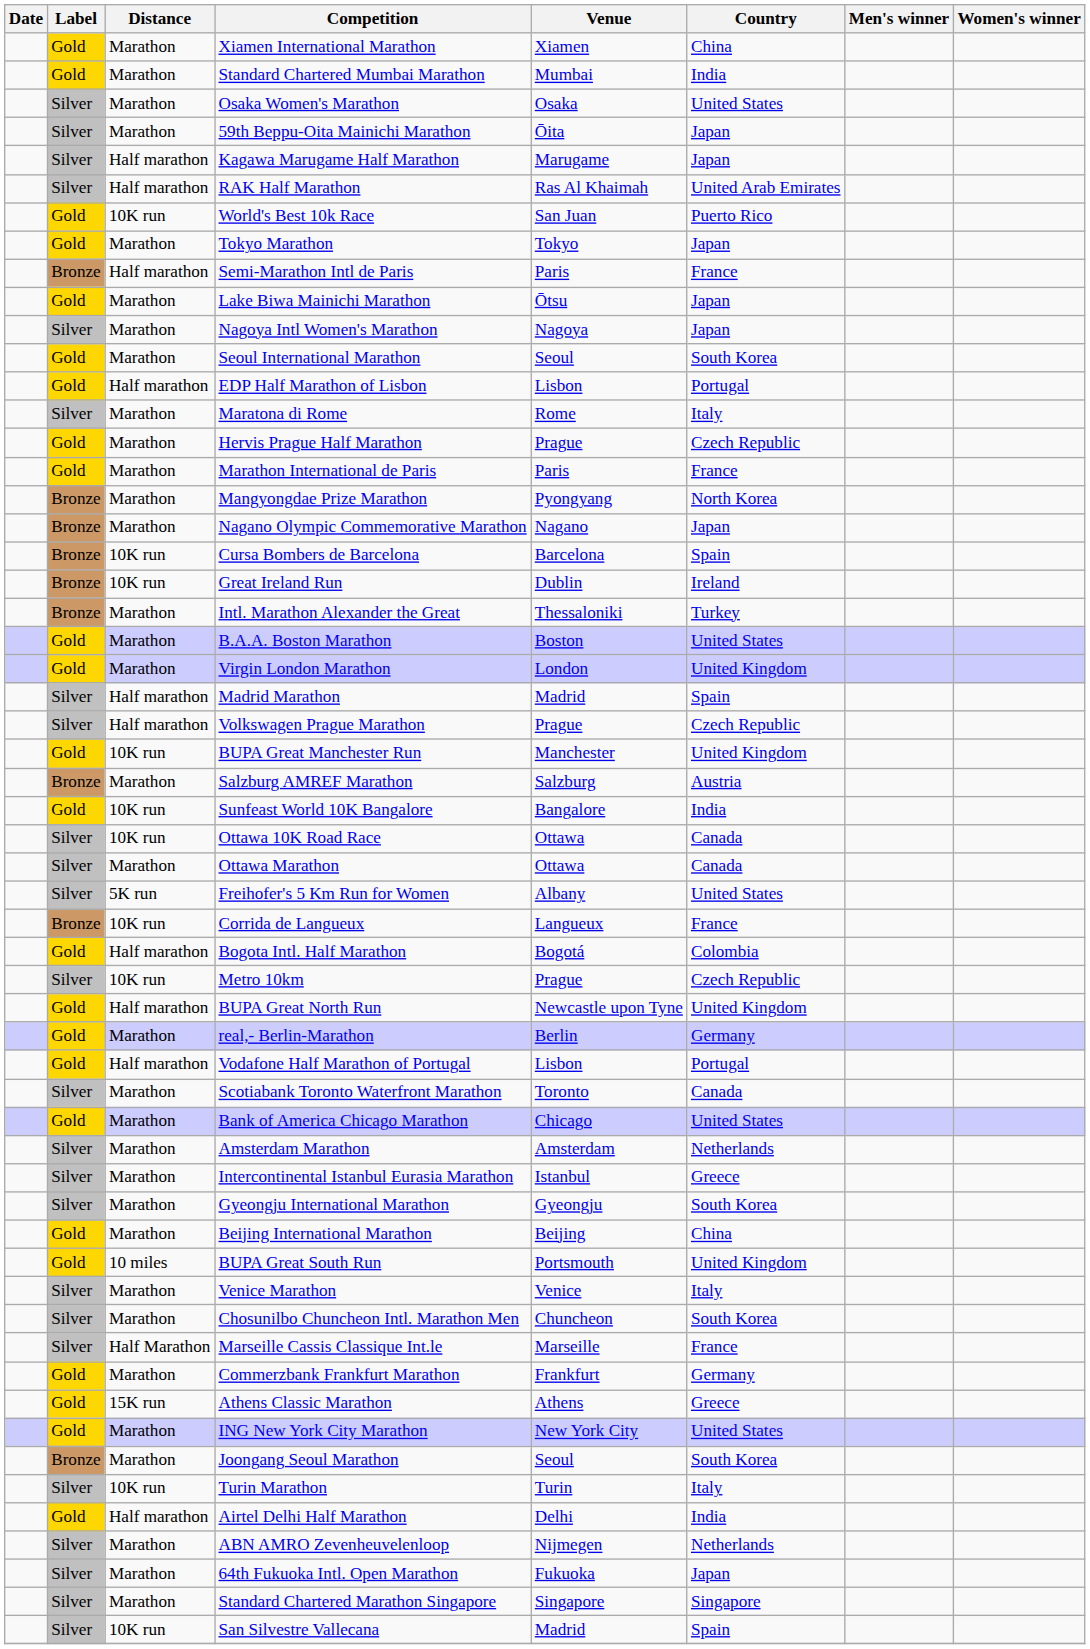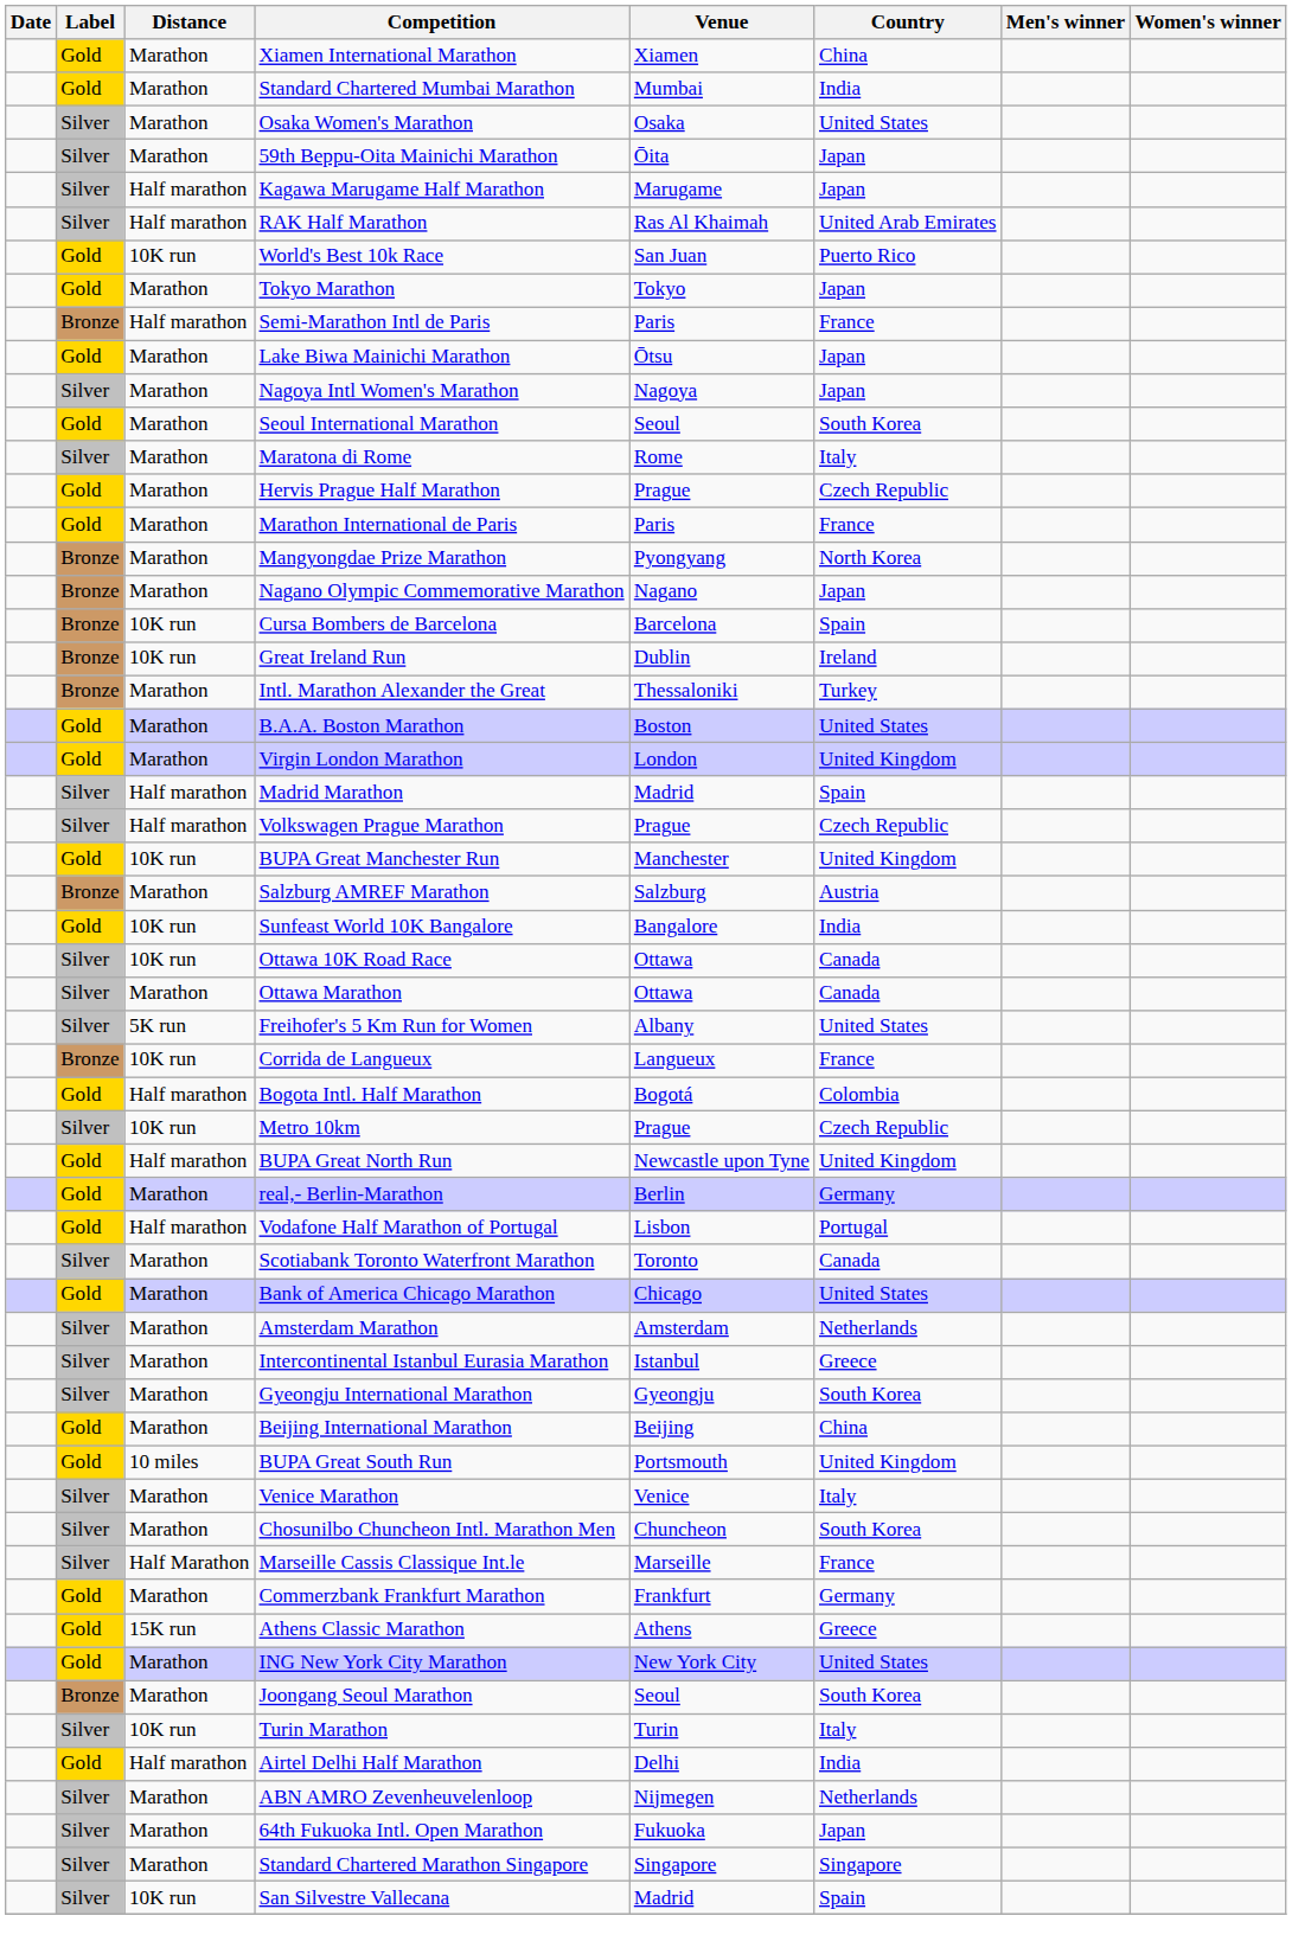 <table class="wikitable sortable" style="font-size:80%">
 <tr>
 <th>Date</th>
 <th>Label</th>
 <th>Distance</th>
 <th>Competition</th>
 <th>Venue</th>
 <th>Country</th>
 <th>Men's winner</th>
 <th>Women's winner</th>
 </tr>
 <tr>
 <td></td>
 <td bgcolor=gold>Gold</td>
 <td>Marathon</td>
 <td><a href='#'>Xiamen International Marathon</a></td>
 <td><a href='#'>Xiamen</a></td>
 <td><a href='#'>China</a></td>
 <td></td>
 <td></td>
 </tr>
 <tr>
 <td></td>
 <td bgcolor=gold>Gold</td>
 <td>Marathon</td>
 <td><a href='#'>Standard Chartered Mumbai Marathon</a></td>
 <td><a href='#'>Mumbai</a></td>
 <td><a href='#'>India</a></td>
 <td></td>
 <td></td>
 </tr>
 <tr>
 <td></td>
 <td bgcolor=silver>Silver</td>
 <td>Marathon</td>
 <td><a href='#'>Osaka Women's Marathon</a></td>
 <td><a href='#'>Osaka</a></td>
 <td><a href='#'>United States</a></td>
 <td></td>
 <td></td>
 </tr>
 <tr>
 <td></td>
 <td bgcolor=silver>Silver</td>
 <td>Marathon</td>
 <td><a href='#'>59th Beppu-Oita Mainichi Marathon</a></td>
 <td><a href='#'>Ōita</a></td>
 <td><a href='#'>Japan</a></td>
 <td></td>
 <td></td>
 </tr>
 <tr>
 <td></td>
 <td bgcolor=silver>Silver</td>
 <td>Half marathon</td>
 <td><a href='#'>Kagawa Marugame Half Marathon</a></td>
 <td><a href='#'>Marugame</a></td>
 <td><a href='#'>Japan</a></td>
 <td></td>
 <td></td>
 </tr>
 <tr>
 <td></td>
 <td bgcolor=silver>Silver</td>
 <td>Half marathon</td>
 <td><a href='#'>RAK Half Marathon</a></td>
 <td><a href='#'>Ras Al Khaimah</a></td>
 <td><a href='#'>United Arab Emirates</a></td>
 <td></td>
 <td></td>
 </tr>
 <tr>
 <td></td>
 <td bgcolor=gold>Gold</td>
 <td>10K run</td>
 <td><a href='#'>World's Best 10k Race</a></td>
 <td><a href='#'>San Juan</a></td>
 <td><a href='#'>Puerto Rico</a></td>
 <td></td>
 <td></td>
 </tr>
 <tr>
 <td></td>
 <td bgcolor=gold>Gold</td>
 <td>Marathon</td>
 <td><a href='#'>Tokyo Marathon</a></td>
 <td><a href='#'>Tokyo</a></td>
 <td><a href='#'>Japan</a></td>
 <td></td>
 <td></td>
 </tr>
 <tr>
 <td></td>
 <td bgcolor=cc9966>Bronze</td>
 <td>Half marathon</td>
 <td><a href='#'>Semi-Marathon Intl de Paris</a></td>
 <td><a href='#'>Paris</a></td>
 <td><a href='#'>France</a></td>
 <td></td>
 <td></td>
 </tr>
 <tr>
 <td></td>
 <td bgcolor=gold>Gold</td>
 <td>Marathon</td>
 <td><a href='#'>Lake Biwa Mainichi Marathon</a></td>
 <td><a href='#'>Ōtsu</a></td>
 <td><a href='#'>Japan</a></td>
 <td></td>
 <td></td>
 </tr>
 <tr>
 <td></td>
 <td bgcolor=silver>Silver</td>
 <td>Marathon</td>
 <td><a href='#'>Nagoya Intl Women's Marathon</a></td>
 <td><a href='#'>Nagoya</a></td>
 <td><a href='#'>Japan</a></td>
 <td></td>
 <td></td>
 </tr>
 <tr>
 <td></td>
 <td bgcolor=gold>Gold</td>
 <td>Marathon</td>
 <td><a href='#'>Seoul International Marathon</a></td>
 <td><a href='#'>Seoul</a></td>
 <td><a href='#'>South Korea</a></td>
-<td></td>
-<td></td>
-</tr>
-<tr>
-<td></td>
-<td bgcolor=gold>Gold</td>
-<td>Half marathon</td>
-<td><a href='#'>EDP Half Marathon of Lisbon</a></td>
-<td><a href='#'>Lisbon</a></td>
-<td><a href='#'>Portugal</a></td>
 <td></td>
 <td></td>
 </tr>
 <tr>
 <td></td>
 <td bgcolor=silver>Silver</td>
 <td>Marathon</td>
 <td><a href='#'>Maratona di Rome</a></td>
 <td><a href='#'>Rome</a></td>
 <td><a href='#'>Italy</a></td>
 <td></td>
 <td></td>
 </tr>
 <tr>
 <td></td>
 <td bgcolor=gold>Gold</td>
 <td>Marathon</td>
 <td><a href='#'>Hervis Prague Half Marathon</a></td>
 <td><a href='#'>Prague</a></td>
 <td><a href='#'>Czech Republic</a></td>
 <td></td>
 <td></td>
 </tr>
 <tr>
 <td></td>
 <td bgcolor=gold>Gold</td>
 <td>Marathon</td>
 <td><a href='#'>Marathon International de Paris</a></td>
 <td><a href='#'>Paris</a></td>
 <td><a href='#'>France</a></td>
 <td></td>
 <td></td>
 </tr>
 <tr>
 <td></td>
 <td bgcolor=cc9966>Bronze</td>
 <td>Marathon</td>
 <td><a href='#'>Mangyongdae Prize Marathon</a></td>
 <td><a href='#'>Pyongyang</a></td>
 <td><a href='#'>North Korea</a></td>
 <td></td>
 <td></td>
 </tr>
 <tr>
 <td></td>
 <td bgcolor=cc9966>Bronze</td>
 <td>Marathon</td>
 <td><a href='#'>Nagano Olympic Commemorative Marathon</a></td>
 <td><a href='#'>Nagano</a></td>
 <td><a href='#'>Japan</a></td>
 <td></td>
 <td></td>
 </tr>
 <tr>
 <td></td>
 <td bgcolor=cc9966>Bronze</td>
 <td>10K run</td>
 <td><a href='#'>Cursa Bombers de Barcelona</a></td>
 <td><a href='#'>Barcelona</a></td>
 <td><a href='#'>Spain</a></td>
 <td></td>
 <td></td>
 </tr>
 <tr>
 <td></td>
 <td bgcolor=cc9966>Bronze</td>
 <td>10K run</td>
 <td><a href='#'>Great Ireland Run</a></td>
 <td><a href='#'>Dublin</a></td>
 <td><a href='#'>Ireland</a></td>
 <td></td>
 <td></td>
 </tr>
 <tr>
 <td></td>
 <td bgcolor=cc9966>Bronze</td>
 <td>Marathon</td>
 <td><a href='#'>Intl. Marathon Alexander the Great</a></td>
 <td><a href='#'>Thessaloniki</a></td>
 <td><a href='#'>Turkey</a></td>
 <td></td>
 <td></td>
 </tr>
 <tr bgcolor=ccccff>
 <td></td>
 <td bgcolor=gold>Gold</td>
 <td>Marathon</td>
 <td><a href='#'>B.A.A. Boston Marathon</a></td>
 <td><a href='#'>Boston</a></td>
 <td><a href='#'>United States</a></td>
 <td></td>
 <td></td>
 </tr>
 <tr bgcolor=ccccff>
 <td></td>
 <td bgcolor=gold>Gold</td>
 <td>Marathon</td>
 <td><a href='#'>Virgin London Marathon</a></td>
 <td><a href='#'>London</a></td>
 <td><a href='#'>United Kingdom</a></td>
 <td></td>
 <td></td>
 </tr>
 <tr>
 <td></td>
 <td bgcolor=silver>Silver</td>
 <td>Half marathon</td>
 <td><a href='#'>Madrid Marathon</a></td>
 <td><a href='#'>Madrid</a></td>
 <td><a href='#'>Spain</a></td>
 <td></td>
 <td></td>
 </tr>
 <tr>
 <td></td>
 <td bgcolor=silver>Silver</td>
 <td>Half marathon</td>
 <td><a href='#'>Volkswagen Prague Marathon</a></td>
 <td><a href='#'>Prague</a></td>
 <td><a href='#'>Czech Republic</a></td>
 <td></td>
 <td></td>
 </tr>
 <tr>
 <td></td>
 <td bgcolor=gold>Gold</td>
 <td>10K run</td>
 <td><a href='#'>BUPA Great Manchester Run</a></td>
 <td><a href='#'>Manchester</a></td>
 <td><a href='#'>United Kingdom</a></td>
 <td></td>
 <td></td>
 </tr>
 <tr>
 <td></td>
 <td bgcolor=cc9966>Bronze</td>
 <td>Marathon</td>
 <td><a href='#'>Salzburg AMREF Marathon</a></td>
 <td><a href='#'>Salzburg</a></td>
 <td><a href='#'>Austria</a></td>
 <td></td>
 <td></td>
 </tr>
 <tr>
 <td></td>
 <td bgcolor=gold>Gold</td>
 <td>10K run</td>
 <td><a href='#'>Sunfeast World 10K Bangalore</a></td>
 <td><a href='#'>Bangalore</a></td>
 <td><a href='#'>India</a></td>
 <td></td>
 <td></td>
 </tr>
 <tr>
 <td></td>
 <td bgcolor=silver>Silver</td>
 <td>10K run</td>
 <td><a href='#'>Ottawa 10K Road Race</a></td>
 <td><a href='#'>Ottawa</a></td>
 <td><a href='#'>Canada</a></td>
 <td></td>
 <td></td>
 </tr>
 <tr>
 <td></td>
 <td bgcolor=silver>Silver</td>
 <td>Marathon</td>
 <td><a href='#'>Ottawa Marathon</a></td>
 <td><a href='#'>Ottawa</a></td>
 <td><a href='#'>Canada</a></td>
 <td></td>
 <td></td>
 </tr>
 <tr>
 <td></td>
 <td bgcolor=silver>Silver</td>
 <td>5K run</td>
 <td><a href='#'>Freihofer's 5 Km Run for Women</a></td>
 <td><a href='#'>Albany</a></td>
 <td><a href='#'>United States</a></td>
 <td></td>
 <td></td>
 </tr>
 <tr>
 <td></td>
 <td bgcolor=cc9966>Bronze</td>
 <td>10K run</td>
 <td><a href='#'>Corrida de Langueux</a></td>
 <td><a href='#'>Langueux</a></td>
 <td><a href='#'>France</a></td>
 <td></td>
 <td></td>
 </tr>
 <tr>
 <td></td>
 <td bgcolor=gold>Gold</td>
 <td>Half marathon</td>
 <td><a href='#'>Bogota Intl. Half Marathon</a></td>
 <td><a href='#'>Bogotá</a></td>
 <td><a href='#'>Colombia</a></td>
 <td></td>
 <td></td>
 </tr>
 <tr>
 <td></td>
 <td bgcolor=silver>Silver</td>
 <td>10K run</td>
 <td><a href='#'>Metro 10km</a></td>
 <td><a href='#'>Prague</a></td>
 <td><a href='#'>Czech Republic</a></td>
 <td></td>
 <td></td>
 </tr>
 <tr>
 <td></td>
 <td bgcolor=gold>Gold</td>
 <td>Half marathon</td>
 <td><a href='#'>BUPA Great North Run</a></td>
 <td><a href='#'>Newcastle upon Tyne</a></td>
 <td><a href='#'>United Kingdom</a></td>
 <td></td>
 <td></td>
 </tr>
 <tr bgcolor=ccccff>
 <td></td>
 <td bgcolor=gold>Gold</td>
 <td>Marathon</td>
 <td><a href='#'>real,- Berlin-Marathon</a></td>
 <td><a href='#'>Berlin</a></td>
 <td><a href='#'>Germany</a></td>
 <td></td>
 <td></td>
 </tr>
 <tr>
 <td></td>
 <td bgcolor=gold>Gold</td>
 <td>Half marathon</td>
 <td><a href='#'>Vodafone Half Marathon of Portugal</a></td>
 <td><a href='#'>Lisbon</a></td>
 <td><a href='#'>Portugal</a></td>
 <td></td>
 <td></td>
 </tr>
 <tr>
 <td></td>
 <td bgcolor=silver>Silver</td>
 <td>Marathon</td>
 <td><a href='#'>Scotiabank Toronto Waterfront Marathon</a></td>
 <td><a href='#'>Toronto</a></td>
 <td><a href='#'>Canada</a></td>
 <td></td>
 <td></td>
 </tr>
 <tr bgcolor=ccccff>
 <td></td>
 <td bgcolor=gold>Gold</td>
 <td>Marathon</td>
 <td><a href='#'>Bank of America Chicago Marathon</a></td>
 <td><a href='#'>Chicago</a></td>
 <td><a href='#'>United States</a></td>
 <td></td>
 <td></td>
 </tr>
 <tr>
 <td></td>
 <td bgcolor=silver>Silver</td>
 <td>Marathon</td>
 <td><a href='#'>Amsterdam Marathon</a></td>
 <td><a href='#'>Amsterdam</a></td>
 <td><a href='#'>Netherlands</a></td>
 <td></td>
 <td></td>
 </tr>
 <tr>
 <td></td>
 <td bgcolor=silver>Silver</td>
 <td>Marathon</td>
 <td><a href='#'>Intercontinental Istanbul Eurasia Marathon</a></td>
 <td><a href='#'>Istanbul</a></td>
 <td><a href='#'>Greece</a></td>
 <td></td>
 <td></td>
 </tr>
 <tr>
 <td></td>
 <td bgcolor=silver>Silver</td>
 <td>Marathon</td>
 <td><a href='#'>Gyeongju International Marathon</a></td>
 <td><a href='#'>Gyeongju</a></td>
 <td><a href='#'>South Korea</a></td>
 <td></td>
 <td></td>
 </tr>
 <tr>
 <td></td>
 <td bgcolor=gold>Gold</td>
 <td>Marathon</td>
 <td><a href='#'>Beijing International Marathon</a></td>
 <td><a href='#'>Beijing</a></td>
 <td><a href='#'>China</a></td>
 <td></td>
 <td></td>
 </tr>
 <tr>
 <td></td>
 <td bgcolor=gold>Gold</td>
 <td>10 miles</td>
 <td><a href='#'>BUPA Great South Run</a></td>
 <td><a href='#'>Portsmouth</a></td>
 <td><a href='#'>United Kingdom</a></td>
 <td></td>
 <td></td>
 </tr>
 <tr>
 <td></td>
 <td bgcolor=silver>Silver</td>
 <td>Marathon</td>
 <td><a href='#'>Venice Marathon</a></td>
 <td><a href='#'>Venice</a></td>
 <td><a href='#'>Italy</a></td>
 <td></td>
 <td></td>
 </tr>
 <tr>
 <td></td>
 <td bgcolor=silver>Silver</td>
 <td>Marathon</td>
 <td><a href='#'>Chosunilbo Chuncheon Intl. Marathon Men</a></td>
 <td><a href='#'>Chuncheon</a></td>
 <td><a href='#'>South Korea</a></td>
 <td></td>
 <td></td>
 </tr>
 <tr>
 <td></td>
 <td bgcolor=silver>Silver</td>
 <td>Half Marathon</td>
 <td><a href='#'>Marseille Cassis Classique Int.le</a></td>
 <td><a href='#'>Marseille</a></td>
 <td><a href='#'>France</a></td>
 <td></td>
 <td></td>
 </tr>
 <tr>
 <td></td>
 <td bgcolor=gold>Gold</td>
 <td>Marathon</td>
 <td><a href='#'>Commerzbank Frankfurt Marathon</a></td>
 <td><a href='#'>Frankfurt</a></td>
 <td><a href='#'>Germany</a></td>
 <td></td>
 <td></td>
 </tr>
 <tr>
 <td></td>
 <td bgcolor=gold>Gold</td>
 <td>15K run</td>
 <td><a href='#'>Athens Classic Marathon</a></td>
 <td><a href='#'>Athens</a></td>
 <td><a href='#'>Greece</a></td>
 <td></td>
 <td></td>
 </tr>
 <tr bgcolor=ccccff>
 <td></td>
 <td bgcolor=gold>Gold</td>
 <td>Marathon</td>
 <td><a href='#'>ING New York City Marathon</a></td>
 <td><a href='#'>New York City</a></td>
 <td><a href='#'>United States</a></td>
 <td></td>
 <td></td>
 </tr>
 <tr>
 <td></td>
 <td bgcolor=cc9966>Bronze</td>
 <td>Marathon</td>
 <td><a href='#'>Joongang Seoul Marathon</a></td>
 <td><a href='#'>Seoul</a></td>
 <td><a href='#'>South Korea</a></td>
 <td></td>
 <td></td>
 </tr>
 <tr>
 <td></td>
 <td bgcolor=silver>Silver</td>
 <td>10K run</td>
 <td><a href='#'>Turin Marathon</a></td>
 <td><a href='#'>Turin</a></td>
 <td><a href='#'>Italy</a></td>
 <td></td>
 <td></td>
 </tr>
 <tr>
 <td></td>
 <td bgcolor=gold>Gold</td>
 <td>Half marathon</td>
 <td><a href='#'>Airtel Delhi Half Marathon</a></td>
 <td><a href='#'>Delhi</a></td>
 <td><a href='#'>India</a></td>
 <td></td>
 <td></td>
 </tr>
 <tr>
 <td></td>
 <td bgcolor=silver>Silver</td>
 <td>Marathon</td>
 <td><a href='#'>ABN AMRO Zevenheuvelenloop</a></td>
 <td><a href='#'>Nijmegen</a></td>
 <td><a href='#'>Netherlands</a></td>
 <td></td>
 <td></td>
 </tr>
 <tr>
 <td></td>
 <td bgcolor=silver>Silver</td>
 <td>Marathon</td>
 <td><a href='#'>64th Fukuoka Intl. Open Marathon</a></td>
 <td><a href='#'>Fukuoka</a></td>
 <td><a href='#'>Japan</a></td>
 <td></td>
 <td></td>
 </tr>
 <tr>
 <td></td>
 <td bgcolor=silver>Silver</td>
 <td>Marathon</td>
 <td><a href='#'>Standard Chartered Marathon Singapore</a></td>
 <td><a href='#'>Singapore</a></td>
 <td><a href='#'>Singapore</a></td>
 <td></td>
 <td></td>
 </tr>
 <tr>
 <td></td>
 <td bgcolor=silver>Silver</td>
 <td>10K run</td>
 <td><a href='#'>San Silvestre Vallecana</a></td>
 <td><a href='#'>Madrid</a></td>
 <td><a href='#'>Spain</a></td>
 <td></td>
 <td></td>
 </tr>
 <tr>
 </tr>
 </table>
